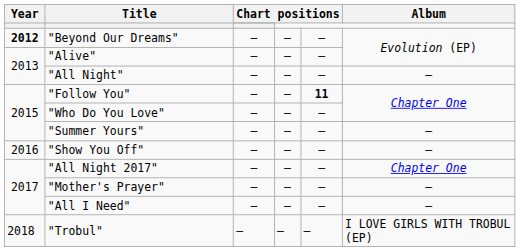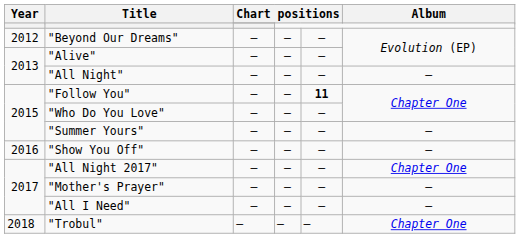 <table class="wikitable">
 <tr>
 <th rowspan=2>Year</th>
 <th scope="col" rowspan=2 style="width:16em;">Title</th>
 <th colspan=3>Chart positions</th>
 <th width="190" rowspan=2>Album</th>
 </tr>
 <tr>
 </tr>
 <tr bgcolor="#DDDDDD">
 <th width="40"></th>
 <th width="40"></th>
 <th width="40"></th>
 </tr>
 <tr>
-<td align="center"><strong>2012</strong></td>
+<td align="center">2012</td>
 <td>"Beyond Our Dreams"</td>
 <td align="center">—</td>
 <td align="center">—</td>
 <td align="center">—</td>
 <td align="center" rowspan="2"><em>Evolution</em> (EP)</td>
 </tr>
 <tr>
 <td align="center" rowspan=2>2013</td>
 <td>"Alive"</td>
 <td align="center">—</td>
 <td align="center">—</td>
 <td align="center">—</td>
 </tr>
 <tr>
 <td>"All Night" </td>
 <td align="center">—</td>
 <td align="center">—</td>
 <td align="center">—</td>
 <td align="center">—</td>
 </tr>
 <tr>
 <td align="center" rowspan=3>2015</td>
 <td>"Follow You" </td>
 <td align="center">—</td>
 <td align="center">—</td>
 <td align="center"><strong>11</strong></td>
 <td align="center" rowspan="2"><em><a href='#'>Chapter One</a></em></td>
 </tr>
 <tr>
 <td>"Who Do You Love" </td>
 <td align="center">—</td>
 <td align="center">—</td>
 <td align="center">—</td>
 </tr>
 <tr>
 <td>"Summer Yours"</td>
 <td align="center">—</td>
 <td align="center">—</td>
 <td align="center">—</td>
 <td align="center">—</td>
 </tr>
 <tr>
 <td align="center">2016</td>
 <td>"Show You Off" </td>
 <td align="center">—</td>
 <td align="center">—</td>
 <td align="center">—</td>
 <td align="center">—</td>
 </tr>
 <tr>
 <td align="center" rowspan=3>2017</td>
 <td>"All Night 2017" </td>
 <td align="center">—</td>
 <td align="center">—</td>
 <td align="center">—</td>
 <td align="center"><em><a href='#'>Chapter One</a></em></td>
 </tr>
 <tr>
 <td>"Mother's Prayer"</td>
 <td align="center">—</td>
 <td align="center">—</td>
 <td align="center">—</td>
 <td align="center">—</td>
 </tr>
 <tr>
 <td>"All I Need"</td>
 <td align="center">—</td>
 <td align="center">—</td>
 <td align="center">—</td>
 <td align="center">—</td>
 </tr>
 <tr>
 <td>2018</td>
 <td>"Trobul"</td>
 <td>—</td>
 <td>—</td>
 <td>—</td>
-<td>I LOVE GIRLS WITH TROBUL<br>(EP)</td>
+<td align="center"><em><a href='#'>Chapter One</a></em></td>
 </tr>
 </table>
